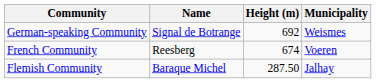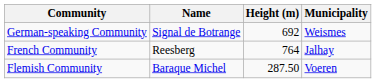 <table class="wikitable sortable">
 <tr>
 <th>Community</th>
 <th>Name</th>
 <th>Height (m)</th>
 <th>Municipality</th>
 </tr>
 <tr>
 <td><a href='#'>German-speaking Community</a></td>
 <td><a href='#'>Signal de Botrange</a></td>
 <td style="text-align:right">692</td>
 <td><a href='#'>Weismes</a></td>
 </tr>
 <tr>
 <td><a href='#'>French Community</a></td>
 <td>Reesberg</td>
-<td style="text-align:right">674</td>
-<td><a href='#'>Voeren</a></td>
+<td style="text-align:right">764</td>
+<td><a href='#'>Jalhay</a></td>
 </tr>
 <tr>
 <td><a href='#'>Flemish Community</a></td>
 <td><a href='#'>Baraque Michel</a></td>
 <td style="text-align:right">287.50</td>
-<td><a href='#'>Jalhay</a></td>
+<td><a href='#'>Voeren</a></td>
 </tr>
 </table>
